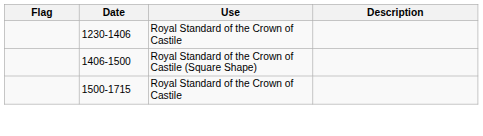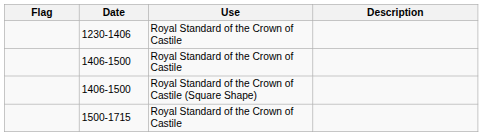 <table class="wikitable">
 <tr>
 <th width="110">Flag</th>
 <th width="100">Date</th>
 <th width="250">Use</th>
 <th width="250">Description</th>
 </tr>
 <tr>
 <td></td>
 <td>1230-1406</td>
 <td>Royal Standard of the Crown of Castile</td>
 <td></td>
 </tr>
 <tr>
 <td></td>
 <td>1406-1500</td>
+<td>Royal Standard of the Crown of Castile</td>
+<td></td>
+</tr>
+<tr>
+<td></td>
+<td>1406-1500</td>
 <td>Royal Standard of the Crown of Castile (Square Shape)</td>
 <td></td>
 </tr>
 <tr>
 <td></td>
 <td>1500-1715</td>
 <td>Royal Standard of the Crown of Castile</td>
 <td></td>
 </tr>
 </table>
